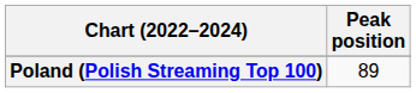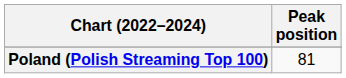 <table class="wikitable sortable plainrowheaders" style="text-align:center">
 <tr>
 <th scope="col">Chart (2022–2024)</th>
 <th scope="col">Peak<br>position</th>
 </tr>
 <tr>
 </tr>
 <tr>
 <th scope="row">Poland (<a href='#'>Polish Streaming Top 100</a>)</th>
-<td>89</td>
+<td>81</td>
 </tr>
 </table>
